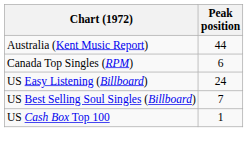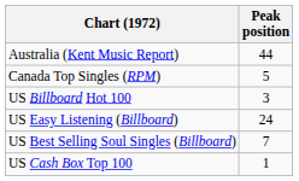 <table class="wikitable sortable">
 <tr>
 <th>Chart (1972)</th>
 <th>Peak<br>position</th>
 </tr>
 <tr>
 <td>Australia (<a href='#'>Kent Music Report</a>)</td>
 <td style="text-align:center;">44</td>
 </tr>
 <tr>
 <td>Canada Top Singles (<a href='#'><em>RPM</em></a>)</td>
-<td style="text-align:center;">6</td>
+<td style="text-align:center;">5</td>
+</tr>
+<tr>
+<td>US <em><a href='#'>Billboard</a></em> <a href='#'>Hot 100</a></td>
+<td style="text-align:center;">3</td>
 </tr>
 <tr>
 <td>US <a href='#'>Easy Listening</a> (<em><a href='#'>Billboard</a></em>)</td>
 <td style="text-align:center;">24</td>
 </tr>
 <tr>
 <td>US <a href='#'>Best Selling Soul Singles</a> (<em><a href='#'>Billboard</a></em>)</td>
 <td style="text-align:center;">7</td>
 </tr>
 <tr>
 <td>US <a href='#'><em>Cash Box</em> Top 100</a></td>
 <td style="text-align:center;">1</td>
 </tr>
 </table>
